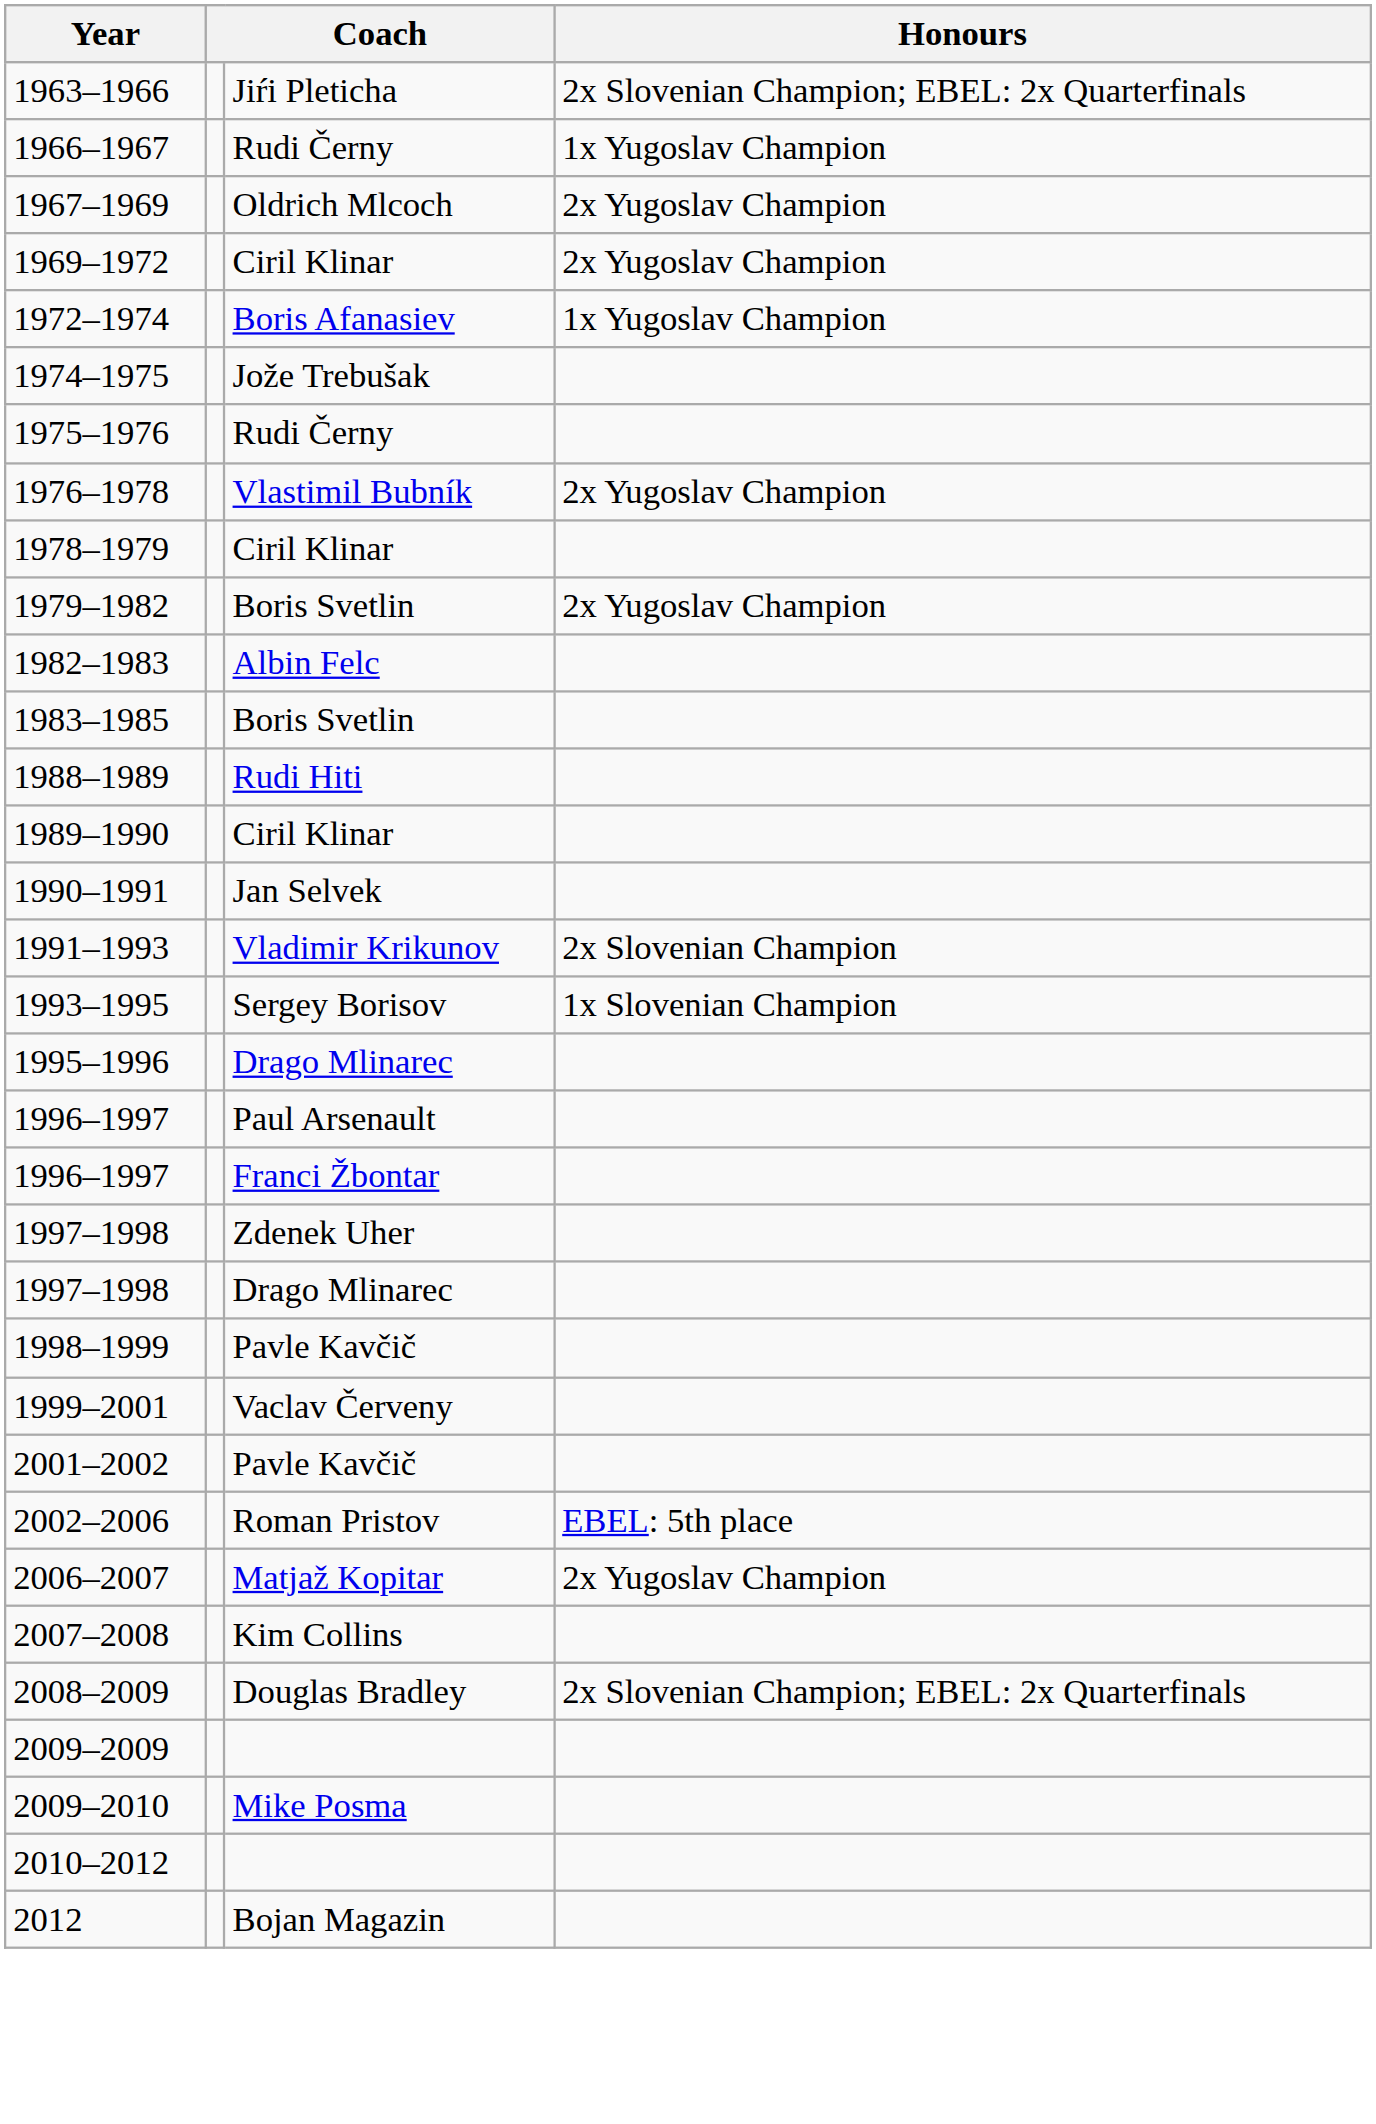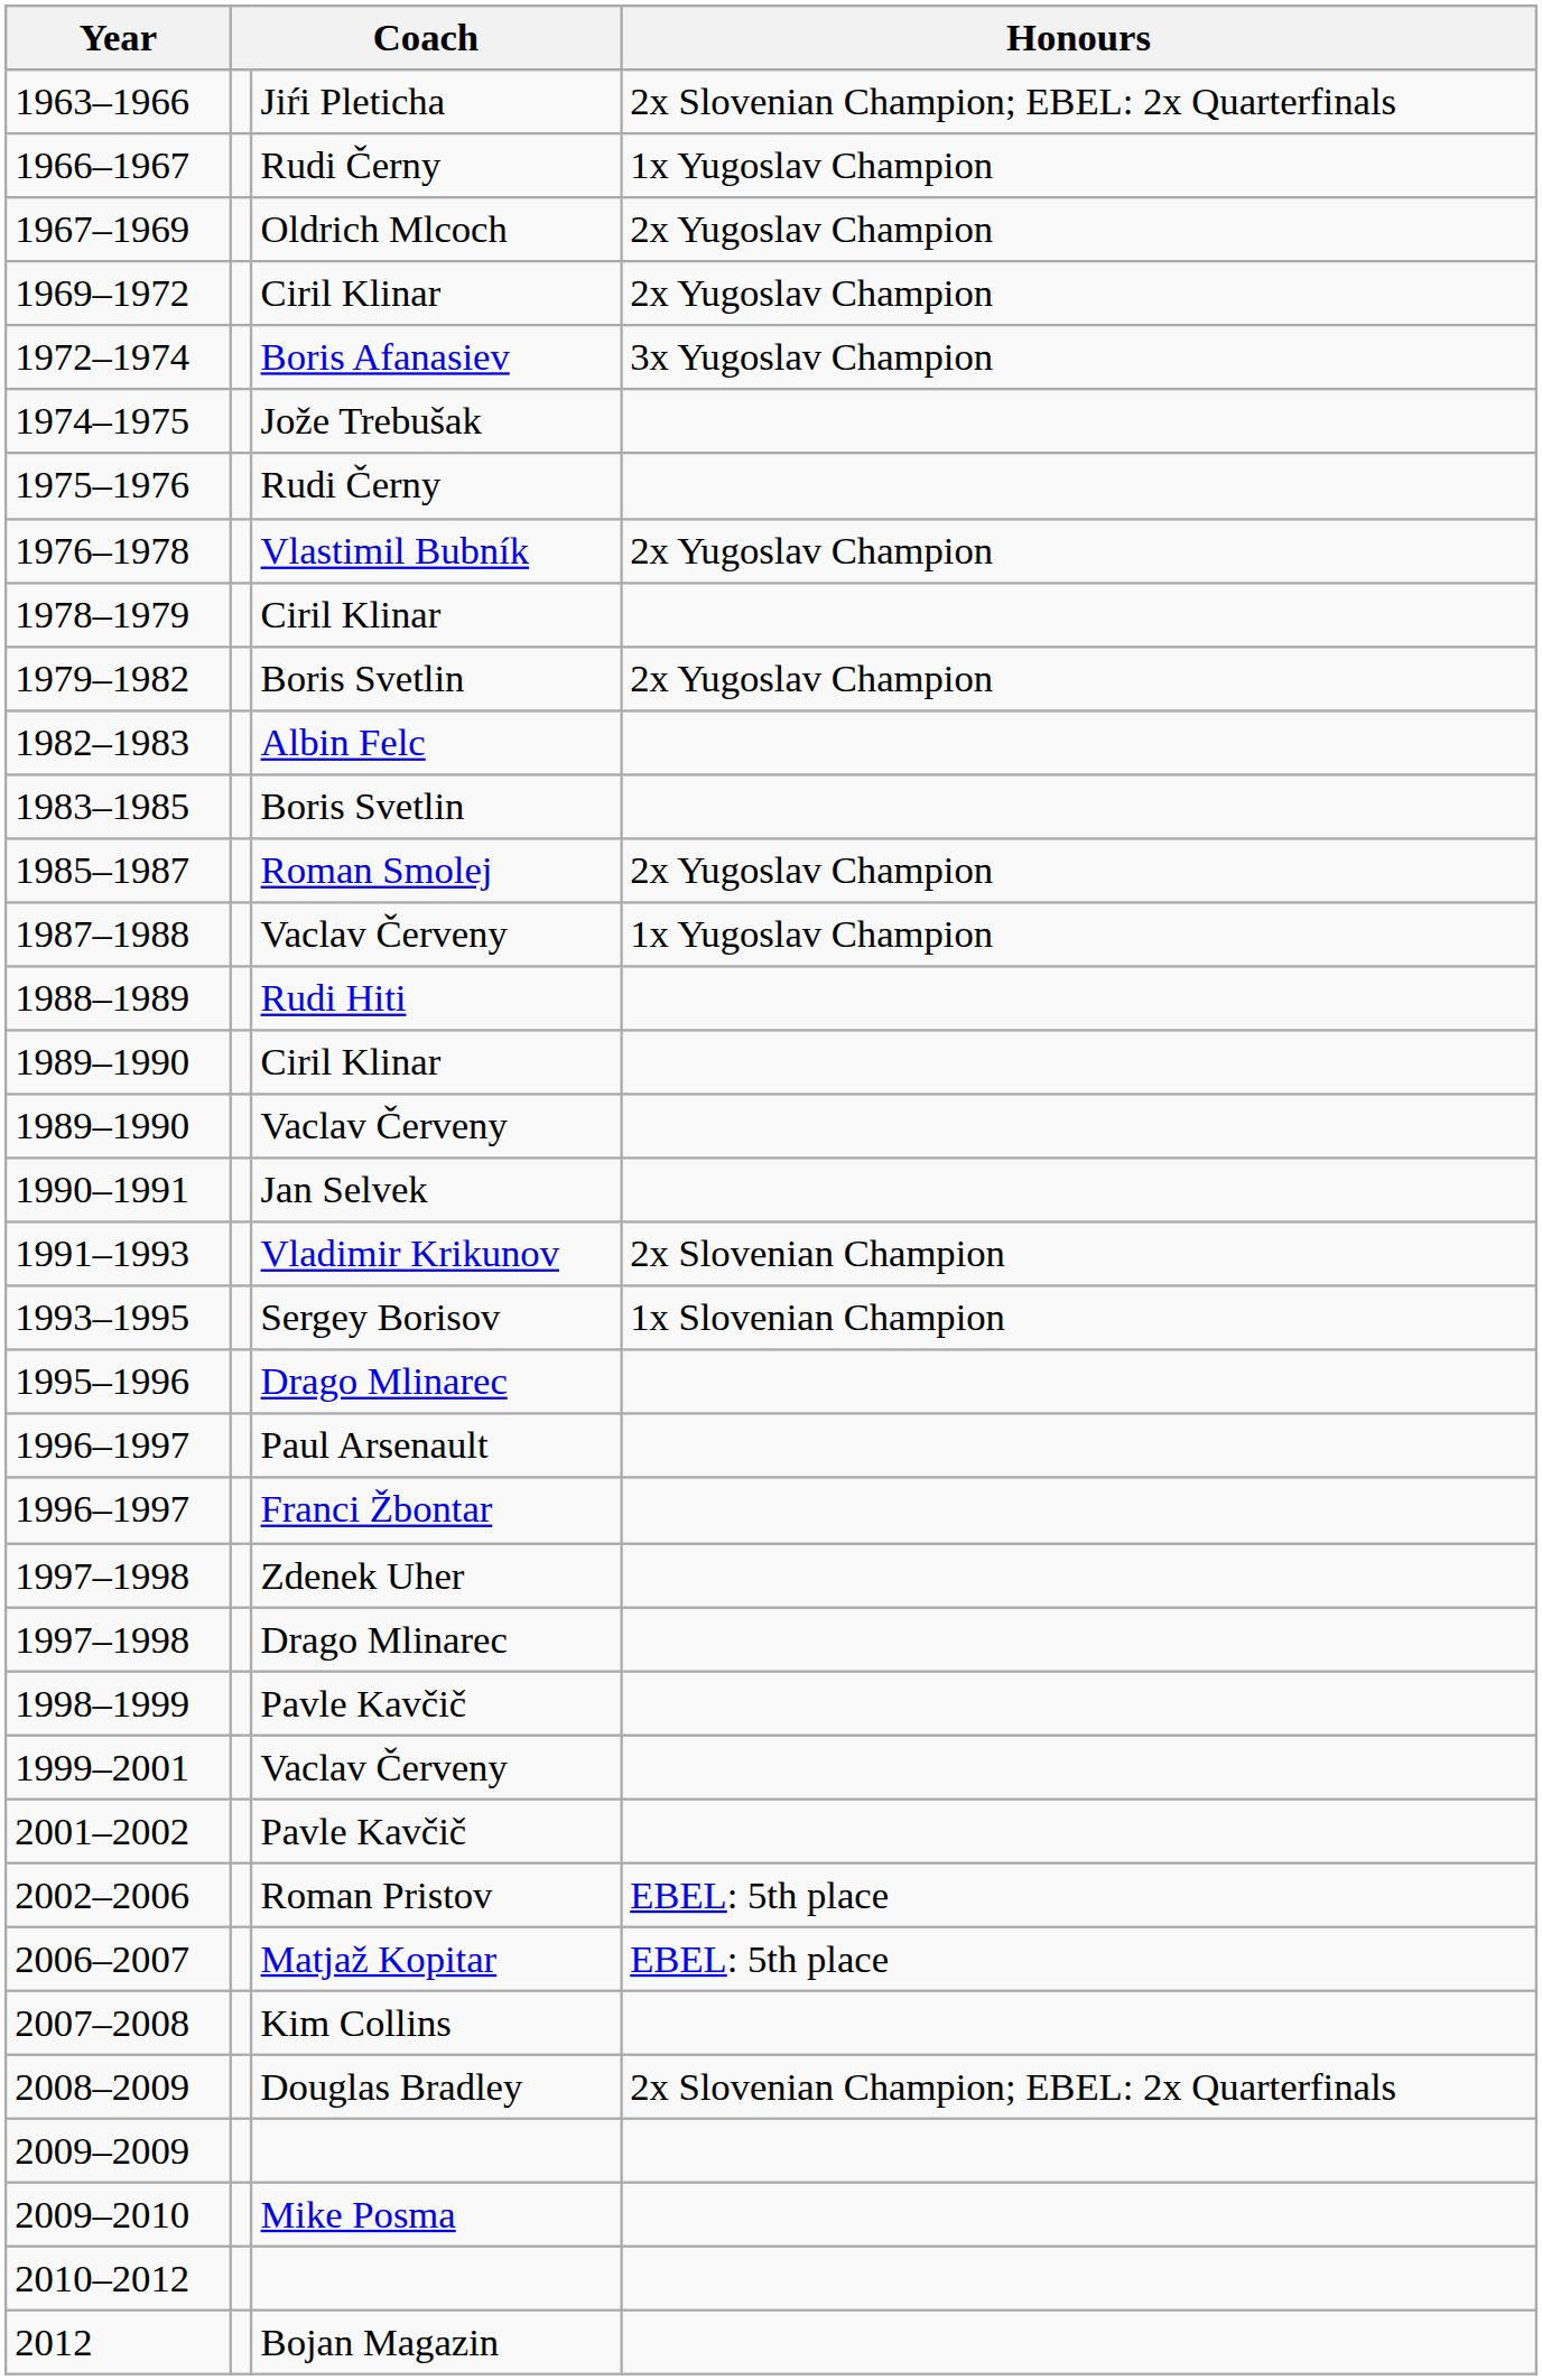 <table class="wikitable" style="border: gray solid 1px; border-collapse: collapse; font-size: 95%; width:600px;">
 <tr style="background:#ccc;">
 <th>Year</th>
 <th colspan="2">Coach</th>
 <th>Honours</th>
 </tr>
 <tr>
 <td>1963–1966</td>
 <td></td>
 <td>Jiŕi Pleticha</td>
 <td>2x Slovenian Champion; EBEL: 2x Quarterfinals</td>
 </tr>
 <tr>
 <td>1966–1967</td>
 <td></td>
 <td>Rudi Černy</td>
 <td>1x Yugoslav Champion</td>
 </tr>
 <tr>
 <td>1967–1969</td>
 <td></td>
 <td>Oldrich Mlcoch</td>
 <td>2x Yugoslav Champion</td>
 </tr>
 <tr>
 <td>1969–1972</td>
 <td></td>
 <td>Ciril Klinar</td>
 <td>2x Yugoslav Champion</td>
 </tr>
 <tr>
 <td>1972–1974</td>
 <td></td>
 <td><a href='#'>Boris Afanasiev</a></td>
-<td>1x Yugoslav Champion</td>
+<td>3x Yugoslav Champion</td>
 </tr>
 <tr>
 <td>1974–1975</td>
 <td></td>
 <td>Jože Trebušak</td>
 <td></td>
 </tr>
 <tr>
 <td>1975–1976</td>
 <td></td>
 <td>Rudi Černy</td>
 <td></td>
 </tr>
 <tr>
 <td>1976–1978</td>
 <td></td>
 <td><a href='#'>Vlastimil Bubník</a></td>
 <td>2x Yugoslav Champion</td>
 </tr>
 <tr>
 <td>1978–1979</td>
 <td></td>
 <td>Ciril Klinar</td>
 <td></td>
 </tr>
 <tr>
 <td>1979–1982</td>
 <td></td>
 <td>Boris Svetlin</td>
 <td>2x Yugoslav Champion</td>
 </tr>
 <tr>
 <td>1982–1983</td>
 <td></td>
 <td><a href='#'>Albin Felc</a></td>
 <td></td>
 </tr>
 <tr>
 <td>1983–1985</td>
 <td></td>
 <td>Boris Svetlin</td>
 <td></td>
 </tr>
 <tr>
+<td>1985–1987</td>
+<td></td>
+<td><a href='#'>Roman Smolej</a></td>
+<td>2x Yugoslav Champion</td>
+</tr>
+<tr>
+<td>1987–1988</td>
+<td></td>
+<td>Vaclav Červeny</td>
+<td>1x Yugoslav Champion</td>
+</tr>
+<tr>
 <td>1988–1989</td>
 <td></td>
 <td><a href='#'>Rudi Hiti</a></td>
 <td></td>
 </tr>
 <tr>
 <td>1989–1990</td>
 <td></td>
 <td>Ciril Klinar</td>
+<td></td>
+</tr>
+<tr>
+<td>1989–1990</td>
+<td></td>
+<td>Vaclav Červeny</td>
 <td></td>
 </tr>
 <tr>
 <td>1990–1991</td>
 <td></td>
 <td>Jan Selvek</td>
 <td></td>
 </tr>
 <tr>
 <td>1991–1993</td>
 <td></td>
 <td><a href='#'>Vladimir Krikunov</a></td>
 <td>2x Slovenian Champion</td>
 </tr>
 <tr>
 <td>1993–1995</td>
 <td></td>
 <td>Sergey Borisov</td>
 <td>1x Slovenian Champion</td>
 </tr>
 <tr>
 <td>1995–1996</td>
 <td></td>
 <td><a href='#'>Drago Mlinarec</a></td>
 <td></td>
 </tr>
 <tr>
 <td>1996–1997</td>
 <td></td>
 <td>Paul Arsenault</td>
 <td></td>
 </tr>
 <tr>
 <td>1996–1997</td>
 <td></td>
 <td><a href='#'>Franci Žbontar</a></td>
 <td></td>
 </tr>
 <tr>
 <td>1997–1998</td>
 <td></td>
 <td>Zdenek Uher</td>
 <td></td>
 </tr>
 <tr>
 <td>1997–1998</td>
 <td></td>
 <td>Drago Mlinarec</td>
 <td></td>
 </tr>
 <tr>
 <td>1998–1999</td>
 <td></td>
 <td>Pavle Kavčič</td>
 <td></td>
 </tr>
 <tr>
 <td>1999–2001</td>
 <td></td>
 <td>Vaclav Červeny</td>
 <td></td>
 </tr>
 <tr>
 <td>2001–2002</td>
 <td></td>
 <td>Pavle Kavčič</td>
 <td></td>
 </tr>
 <tr>
 <td>2002–2006</td>
 <td></td>
 <td>Roman Pristov</td>
 <td><a href='#'>EBEL</a>: 5th place</td>
 </tr>
 <tr>
 <td>2006–2007</td>
 <td></td>
 <td><a href='#'>Matjaž Kopitar</a></td>
-<td>2x Yugoslav Champion</td>
+<td><a href='#'>EBEL</a>: 5th place</td>
 </tr>
 <tr>
 <td>2007–2008</td>
 <td></td>
 <td>Kim Collins</td>
 <td></td>
 </tr>
 <tr>
 <td>2008–2009</td>
 <td></td>
 <td>Douglas Bradley</td>
 <td>2x Slovenian Champion; EBEL: 2x Quarterfinals</td>
 </tr>
 <tr>
 <td>2009–2009</td>
 <td></td>
 <td></td>
 <td></td>
 </tr>
 <tr>
 <td>2009–2010</td>
 <td></td>
 <td><a href='#'>Mike Posma</a></td>
 <td></td>
 </tr>
 <tr>
 <td>2010–2012</td>
 <td></td>
 <td></td>
 <td></td>
 </tr>
 <tr>
 <td>2012</td>
 <td></td>
 <td>Bojan Magazin</td>
 <td></td>
 </tr>
 </table>
